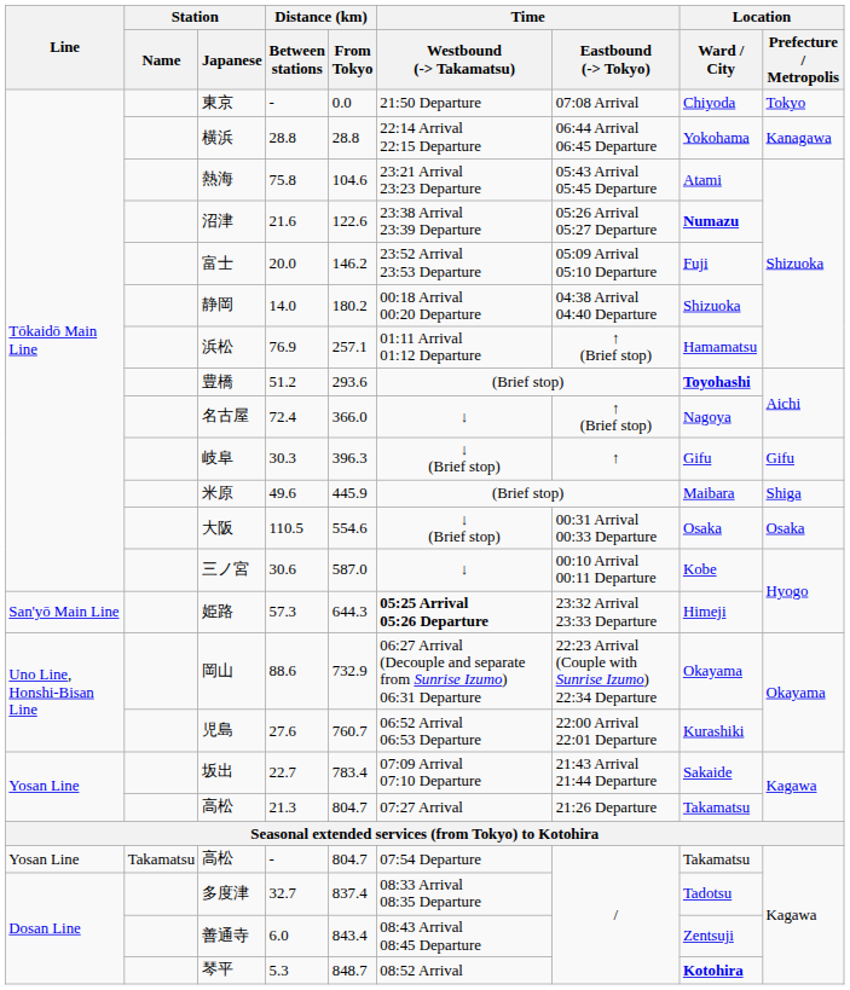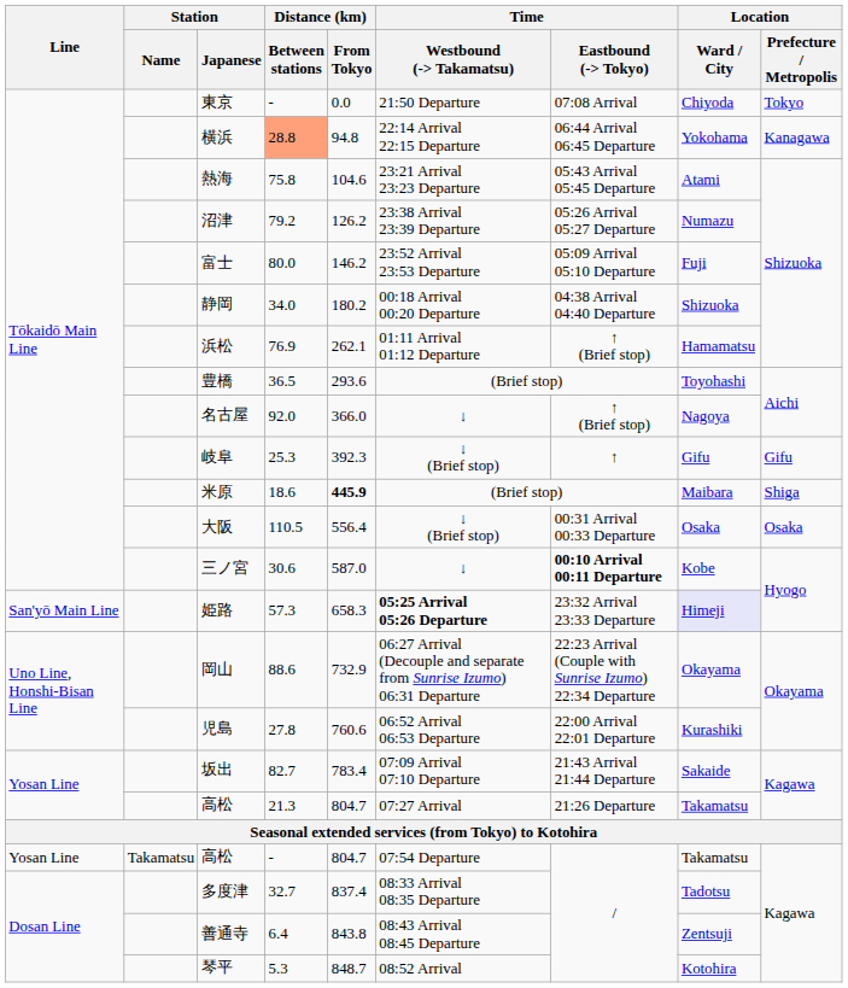 <table class="wikitable">
 <tr>
 <th rowspan="2">Line</th>
 <th colspan="2">Station</th>
 <th colspan="2">Distance (km)</th>
 <th colspan="2">Time</th>
 <th colspan="2">Location</th>
 </tr>
 <tr>
 <th>Name</th>
 <th>Japanese</th>
 <th>Between<br>stations</th>
 <th>From<br>Tokyo</th>
 <th>Westbound<br>(-> Takamatsu)</th>
 <th>Eastbound<br>(-> Tokyo)</th>
 <th>Ward / City</th>
 <th>Prefecture /<br>Metropolis</th>
 </tr>
 <tr>
 <td rowspan="13"><a href='#'>Tōkaidō Main Line</a></td>
 <td></td>
 <td>東京</td>
 <td>-</td>
 <td>0.0</td>
 <td>21:50 Departure</td>
 <td>07:08 Arrival</td>
 <td><a href='#'>Chiyoda</a></td>
 <td><a href='#'>Tokyo</a></td>
 </tr>
 <tr>
 <td></td>
 <td>横浜</td>
-<td>28.8</td>
-<td>28.8</td>
+<td style="background: lightsalmon;">28.8</td>
+<td>94.8</td>
 <td>22:14 Arrival<br>22:15 Departure</td>
 <td>06:44 Arrival<br>06:45 Departure</td>
 <td><a href='#'>Yokohama</a></td>
 <td><a href='#'>Kanagawa</a></td>
 </tr>
 <tr>
 <td></td>
 <td>熱海</td>
 <td>75.8</td>
 <td>104.6</td>
 <td>23:21 Arrival<br>23:23 Departure</td>
 <td>05:43 Arrival<br>05:45 Departure</td>
 <td><a href='#'>Atami</a></td>
 <td rowspan="5"><a href='#'>Shizuoka</a></td>
 </tr>
 <tr>
 <td></td>
 <td>沼津</td>
-<td>21.6</td>
-<td>122.6</td>
+<td>79.2</td>
+<td>126.2</td>
 <td>23:38 Arrival<br>23:39 Departure</td>
 <td>05:26 Arrival<br>05:27 Departure</td>
-<td><strong><a href='#'>Numazu</a></strong></td>
+<td><a href='#'>Numazu</a></td>
 </tr>
 <tr>
 <td></td>
 <td>富士</td>
-<td>20.0</td>
+<td>80.0</td>
 <td>146.2</td>
 <td>23:52 Arrival<br>23:53 Departure</td>
 <td>05:09 Arrival<br>05:10 Departure</td>
 <td><a href='#'>Fuji</a></td>
 </tr>
 <tr>
 <td></td>
 <td>静岡</td>
-<td>14.0</td>
+<td>34.0</td>
 <td>180.2</td>
 <td>00:18 Arrival<br>00:20 Departure</td>
 <td>04:38 Arrival<br>04:40 Departure</td>
 <td><a href='#'>Shizuoka</a></td>
 </tr>
 <tr>
 <td></td>
 <td>浜松</td>
 <td>76.9</td>
-<td>257.1</td>
+<td>262.1</td>
 <td>01:11 Arrival<br>01:12 Departure</td>
 <td align="center">↑<br>(Brief stop)</td>
 <td><a href='#'>Hamamatsu</a></td>
 </tr>
 <tr>
 <td></td>
 <td>豊橋</td>
-<td>51.2</td>
+<td>36.5</td>
 <td>293.6</td>
 <td colspan="2" align="center">(Brief stop)</td>
-<td><strong><a href='#'>Toyohashi</a></strong></td>
+<td><a href='#'>Toyohashi</a></td>
 <td rowspan="2"><a href='#'>Aichi</a></td>
 </tr>
 <tr>
 <td></td>
 <td>名古屋</td>
-<td>72.4</td>
+<td>92.0</td>
 <td>366.0</td>
 <td align="center">↓</td>
 <td align="center">↑<br>(Brief stop)</td>
 <td><a href='#'>Nagoya</a></td>
 </tr>
 <tr>
 <td></td>
 <td>岐阜</td>
-<td>30.3</td>
-<td>396.3</td>
+<td>25.3</td>
+<td>392.3</td>
 <td align="center">↓<br>(Brief stop)</td>
 <td align="center">↑</td>
 <td><a href='#'>Gifu</a></td>
 <td><a href='#'>Gifu</a></td>
 </tr>
 <tr>
 <td></td>
 <td>米原</td>
-<td>49.6</td>
-<td>445.9</td>
+<td>18.6</td>
+<td><strong>445.9</strong></td>
 <td colspan="2" align="center">(Brief stop)</td>
 <td><a href='#'>Maibara</a></td>
 <td><a href='#'>Shiga</a></td>
 </tr>
 <tr>
 <td></td>
 <td>大阪</td>
 <td>110.5</td>
-<td>554.6</td>
+<td>556.4</td>
 <td align="center">↓<br>(Brief stop)</td>
 <td>00:31 Arrival<br>00:33 Departure</td>
 <td><a href='#'>Osaka</a></td>
 <td><a href='#'>Osaka</a></td>
 </tr>
 <tr>
 <td></td>
 <td>三ノ宮</td>
 <td>30.6</td>
 <td>587.0</td>
 <td align="center">↓</td>
-<td>00:10 Arrival<br>00:11 Departure</td>
+<td><strong>00:10 Arrival<br>00:11 Departure</strong></td>
 <td><a href='#'>Kobe</a></td>
 <td rowspan="2"><a href='#'>Hyogo</a></td>
 </tr>
 <tr>
 <td rowspan="2"><a href='#'>San'yō Main Line</a></td>
 <td></td>
 <td>姫路</td>
 <td>57.3</td>
-<td>644.3</td>
+<td>658.3</td>
 <td><strong>05:25 Arrival<br>05:26 Departure</strong></td>
 <td>23:32 Arrival<br>23:33 Departure</td>
-<td><a href='#'>Himeji</a></td>
+<td style="background: lavender;"><a href='#'>Himeji</a></td>
 </tr>
 <tr>
 <td rowspan="2"></td>
 <td rowspan="2">岡山</td>
 <td rowspan="2">88.6</td>
 <td rowspan="2">732.9</td>
 <td rowspan="2">06:27 Arrival<br>(Decouple and separate from <em><a href='#'>Sunrise Izumo</a></em>)<br>06:31 Departure</td>
 <td rowspan="2">22:23 Arrival<br>(Couple with <em><a href='#'>Sunrise Izumo</a></em>)<br>22:34 Departure</td>
 <td rowspan="2"><a href='#'>Okayama</a></td>
 <td rowspan="3"><a href='#'>Okayama</a></td>
 </tr>
 <tr>
 <td rowspan="2"><a href='#'>Uno Line</a>, <a href='#'>Honshi-Bisan Line</a></td>
 </tr>
 <tr>
 <td></td>
 <td>児島</td>
-<td>27.6</td>
-<td>760.7</td>
+<td>27.8</td>
+<td>760.6</td>
 <td>06:52 Arrival<br>06:53 Departure</td>
 <td>22:00 Arrival<br>22:01 Departure</td>
 <td><a href='#'>Kurashiki</a></td>
 </tr>
 <tr>
 <td rowspan="2"><a href='#'>Yosan Line</a></td>
 <td></td>
 <td>坂出</td>
-<td>22.7</td>
+<td>82.7</td>
 <td>783.4</td>
 <td>07:09 Arrival<br>07:10 Departure</td>
 <td>21:43 Arrival<br>21:44 Departure</td>
 <td><a href='#'>Sakaide</a></td>
 <td rowspan="2"><a href='#'>Kagawa</a></td>
 </tr>
 <tr>
 <td></td>
 <td>高松</td>
 <td>21.3</td>
 <td>804.7</td>
 <td>07:27 Arrival</td>
 <td>21:26 Departure</td>
 <td><a href='#'>Takamatsu</a></td>
 </tr>
 <tr>
 <th colspan="9"><strong>Seasonal extended services (from Tokyo) to Kotohira</strong></th>
 </tr>
 <tr>
 <td rowspan="2">Yosan Line</td>
 <td>Takamatsu</td>
 <td>高松</td>
 <td>-</td>
 <td>804.7</td>
 <td>07:54 Departure</td>
 <td rowspan="5" align="center">/</td>
 <td>Takamatsu</td>
 <td rowspan="5">Kagawa</td>
 </tr>
 <tr>
 <td rowspan="2"></td>
 <td rowspan="2">多度津</td>
 <td rowspan="2">32.7</td>
 <td rowspan="2">837.4</td>
 <td rowspan="2">08:33 Arrival<br>08:35 Departure</td>
 <td rowspan="2"><a href='#'>Tadotsu</a></td>
 </tr>
 <tr>
 <td rowspan="3"><a href='#'>Dosan Line</a></td>
 </tr>
 <tr>
 <td></td>
 <td>善通寺</td>
-<td>6.0</td>
-<td>843.4</td>
+<td>6.4</td>
+<td>843.8</td>
 <td>08:43 Arrival<br>08:45 Departure</td>
 <td><a href='#'>Zentsuji</a></td>
 </tr>
 <tr>
 <td></td>
 <td>琴平</td>
 <td>5.3</td>
 <td>848.7</td>
 <td>08:52 Arrival</td>
-<td><strong><a href='#'>Kotohira</a></strong></td>
+<td><a href='#'>Kotohira</a></td>
 </tr>
 </table>
